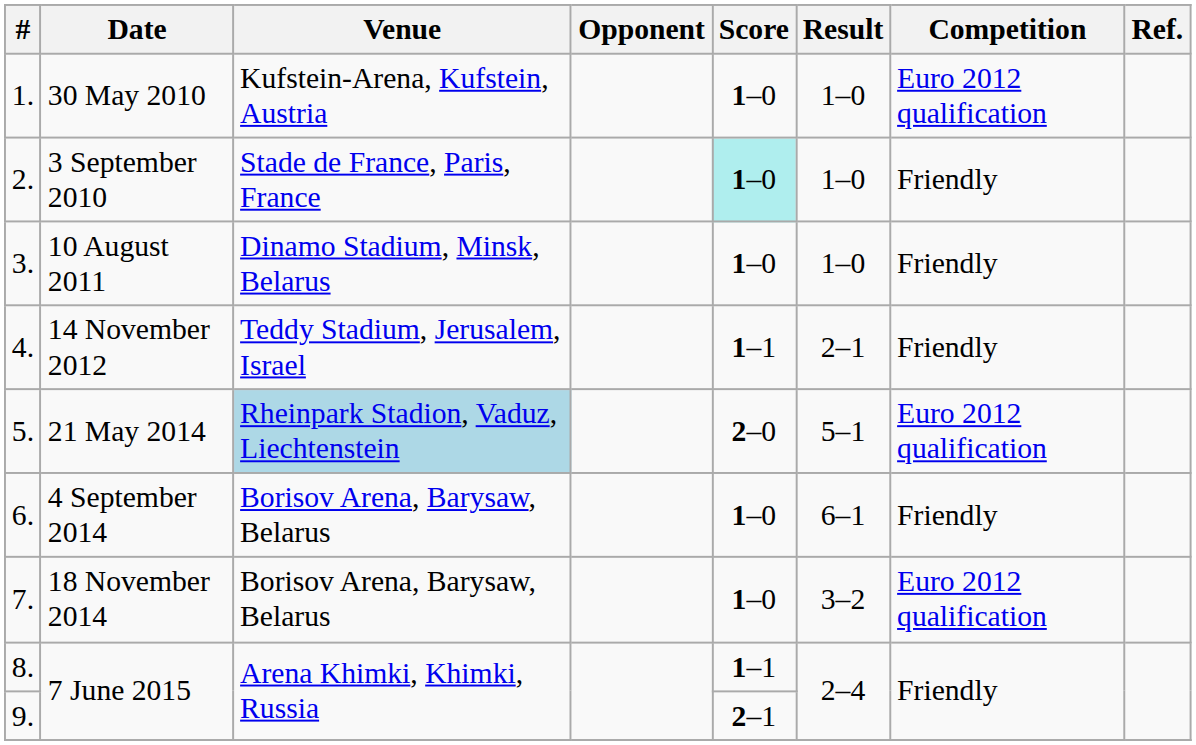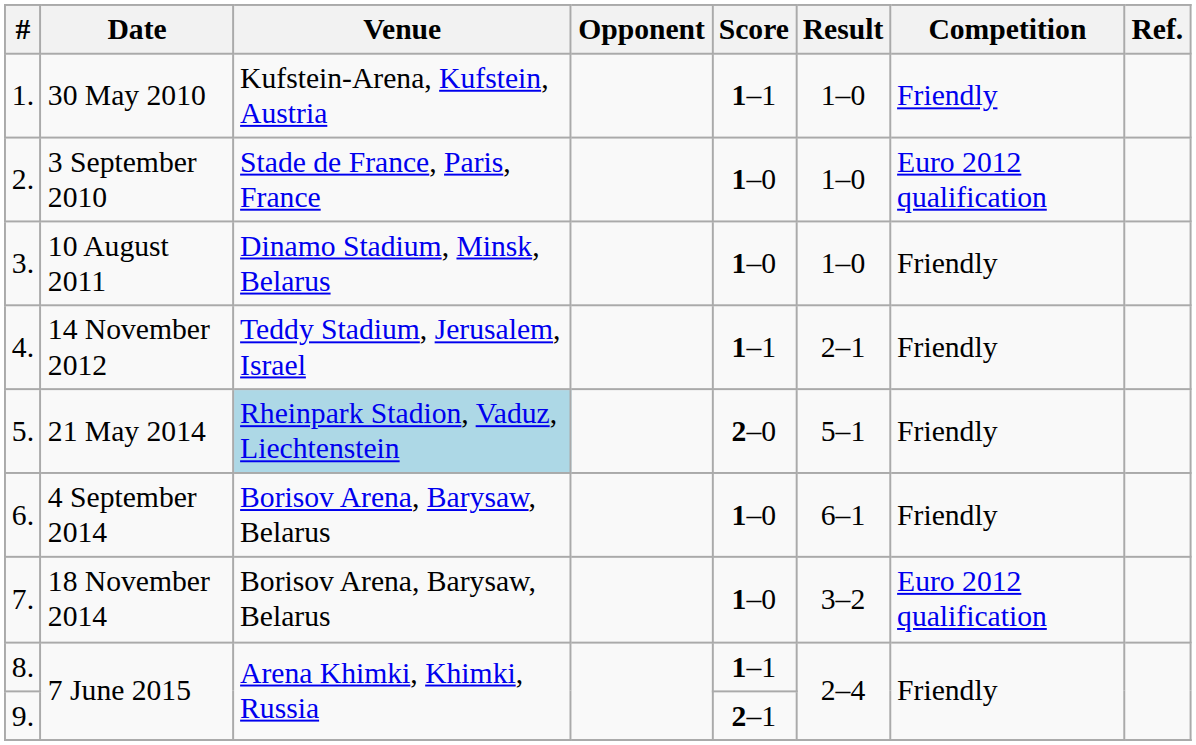 <table class="wikitable" style="font-size:95%;">
 <tr>
 <th>#</th>
 <th>Date</th>
 <th>Venue</th>
 <th>Opponent</th>
 <th>Score</th>
 <th>Result</th>
 <th>Competition</th>
 <th>Ref.</th>
 </tr>
 <tr>
 <td>1.</td>
 <td>30 May 2010</td>
 <td>Kufstein-Arena, <a href='#'>Kufstein</a>, <a href='#'>Austria</a></td>
 <td></td>
-<td align=center><strong>1</strong>–0</td>
+<td style="text-align:center;"><strong>1</strong>–1</td>
 <td align=center>1–0</td>
-<td><a href='#'>Euro 2012 qualification</a></td>
+<td><a href='#'>Friendly</a></td>
 <td></td>
 </tr>
 <tr>
 <td>2.</td>
 <td>3 September 2010</td>
 <td><a href='#'>Stade de France</a>, <a href='#'>Paris</a>, <a href='#'>France</a></td>
 <td></td>
-<td align=center style="background: paleturquoise;"><strong>1</strong>–0</td>
+<td align=center><strong>1</strong>–0</td>
 <td align=center>1–0</td>
-<td>Friendly</td>
+<td><a href='#'>Euro 2012 qualification</a></td>
 <td></td>
 </tr>
 <tr>
 <td>3.</td>
 <td>10 August 2011</td>
 <td><a href='#'>Dinamo Stadium</a>, <a href='#'>Minsk</a>, <a href='#'>Belarus</a></td>
 <td></td>
 <td align=center><strong>1</strong>–0</td>
 <td align=center>1–0</td>
 <td>Friendly</td>
 <td></td>
 </tr>
 <tr>
 <td>4.</td>
 <td>14 November 2012</td>
 <td><a href='#'>Teddy Stadium</a>, <a href='#'>Jerusalem</a>, <a href='#'>Israel</a></td>
 <td></td>
 <td align=center><strong>1</strong>–1</td>
 <td align=center>2–1</td>
 <td>Friendly</td>
 <td></td>
 </tr>
 <tr>
 <td>5.</td>
 <td>21 May 2014</td>
 <td style="background: lightblue;"><a href='#'>Rheinpark Stadion</a>, <a href='#'>Vaduz</a>, <a href='#'>Liechtenstein</a></td>
 <td></td>
 <td align=center><strong>2</strong>–0</td>
 <td align=center>5–1</td>
-<td><a href='#'>Euro 2012 qualification</a></td>
+<td>Friendly</td>
 <td></td>
 </tr>
 <tr>
 <td>6.</td>
 <td>4 September 2014</td>
 <td><a href='#'>Borisov Arena</a>, <a href='#'>Barysaw</a>, Belarus</td>
 <td></td>
 <td align=center><strong>1</strong>–0</td>
 <td align=center>6–1</td>
 <td>Friendly</td>
 <td></td>
 </tr>
 <tr>
 <td>7.</td>
 <td>18 November 2014</td>
 <td>Borisov Arena, Barysaw, Belarus</td>
 <td></td>
 <td align=center><strong>1</strong>–0</td>
 <td style="text-align:center;">3–2</td>
 <td><a href='#'>Euro 2012 qualification</a></td>
 <td></td>
 </tr>
 <tr>
 <td>8.</td>
 <td rowspan="2">7 June 2015</td>
 <td rowspan="2"><a href='#'>Arena Khimki</a>, <a href='#'>Khimki</a>, <a href='#'>Russia</a></td>
 <td rowspan="2"></td>
 <td style="text-align:center;"><strong>1</strong>–1</td>
 <td rowspan="2" style="text-align:center;">2–4</td>
 <td rowspan="2">Friendly</td>
 <td rowspan="2"></td>
 </tr>
 <tr>
 <td>9.</td>
 <td style="text-align:center;"><strong>2</strong>–1</td>
 </tr>
 <tr>
 </tr>
 </table>
